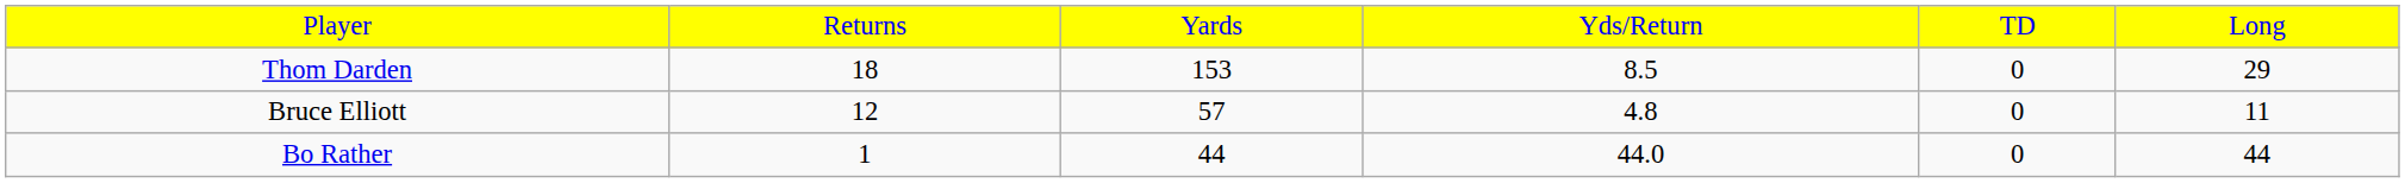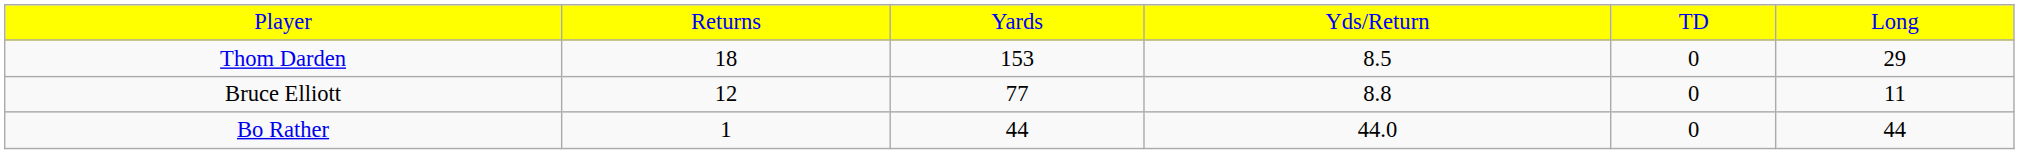 <table class="wikitable" width="90%">
 <tr align="center"  style="background:yellow;color:blue;">
 <td>Player</td>
 <td>Returns</td>
 <td>Yards</td>
 <td>Yds/Return</td>
 <td>TD</td>
 <td>Long</td>
 </tr>
 <tr align="center" bgcolor="">
 <td><a href='#'>Thom Darden</a></td>
 <td>18</td>
 <td>153</td>
 <td>8.5</td>
 <td>0</td>
 <td>29</td>
 </tr>
 <tr align="center" bgcolor="">
 <td>Bruce Elliott</td>
 <td>12</td>
-<td>57</td>
-<td>4.8</td>
+<td>77</td>
+<td>8.8</td>
 <td>0</td>
 <td>11</td>
 </tr>
 <tr align="center" bgcolor="">
 <td><a href='#'>Bo Rather</a></td>
 <td>1</td>
 <td>44</td>
 <td>44.0</td>
 <td>0</td>
 <td>44</td>
 </tr>
 </table>
